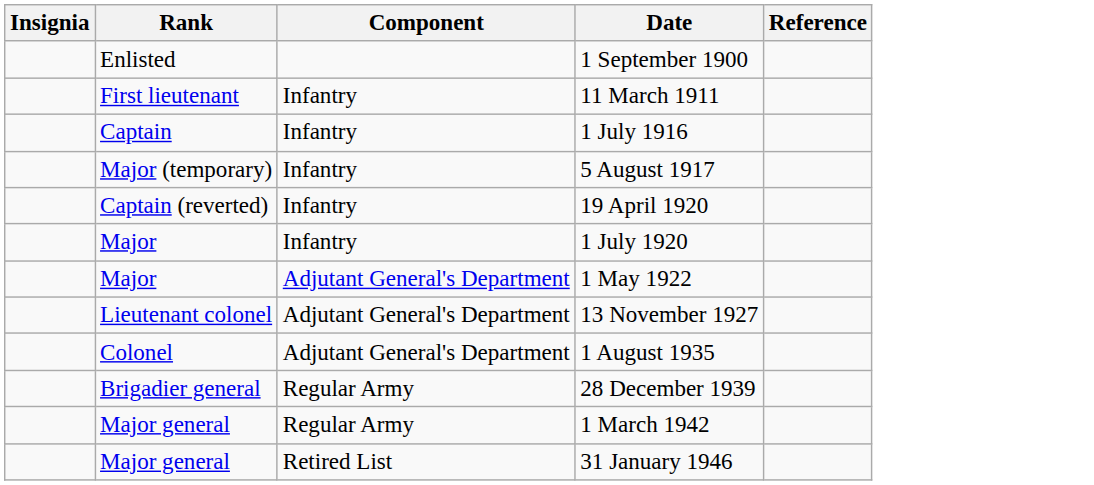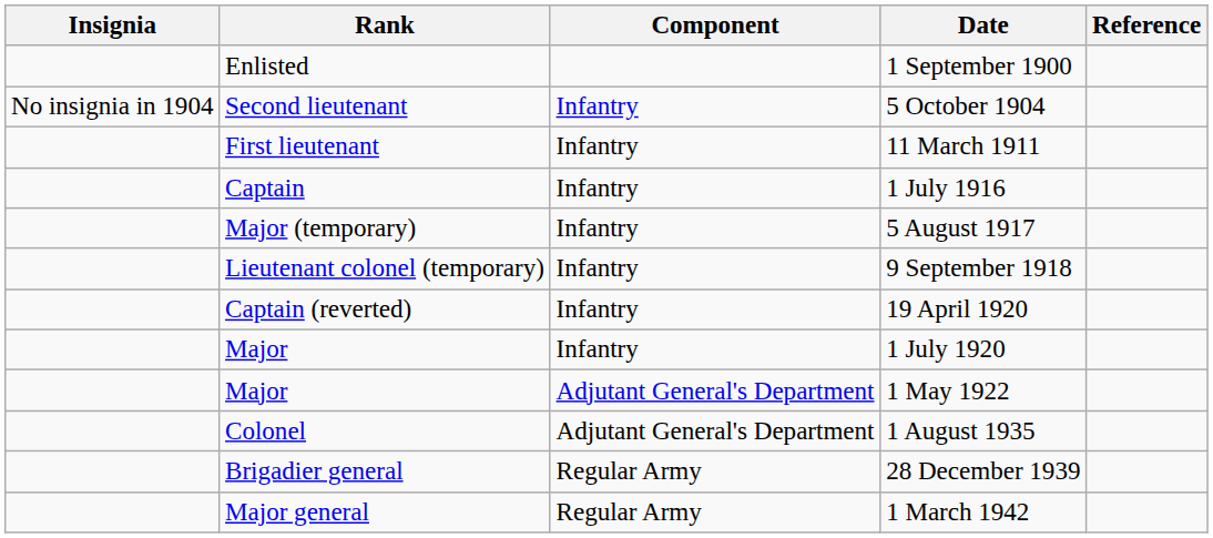 <table class="wikitable">
 <tr>
 <th scope=col>Insignia</th>
 <th scope=col>Rank</th>
 <th scope=col>Component</th>
 <th scope=col>Date</th>
 <th scope=col>Reference</th>
 </tr>
 <tr>
 <td></td>
 <td>Enlisted</td>
 <td></td>
 <td>1 September 1900</td>
+<td></td>
+</tr>
+<tr>
+<td>No insignia in 1904</td>
+<td><a href='#'>Second lieutenant</a></td>
+<td><a href='#'>Infantry</a></td>
+<td>5 October 1904</td>
 <td></td>
 </tr>
 <tr>
 <td></td>
 <td><a href='#'>First lieutenant</a></td>
 <td>Infantry</td>
 <td>11 March 1911</td>
 <td></td>
 </tr>
 <tr>
 <td></td>
 <td><a href='#'>Captain</a></td>
 <td>Infantry</td>
 <td>1 July 1916</td>
 <td></td>
 </tr>
 <tr>
 <td></td>
 <td><a href='#'>Major</a> (temporary)</td>
 <td>Infantry</td>
 <td>5 August 1917</td>
 <td></td>
 </tr>
 <tr>
 <td></td>
+<td><a href='#'>Lieutenant colonel</a> (temporary)</td>
+<td>Infantry</td>
+<td>9 September 1918</td>
+<td></td>
+</tr>
+<tr>
+<td></td>
 <td><a href='#'>Captain</a> (reverted)</td>
 <td>Infantry</td>
 <td>19 April 1920</td>
 <td></td>
 </tr>
 <tr>
 <td></td>
 <td><a href='#'>Major</a></td>
 <td>Infantry</td>
 <td>1 July 1920</td>
 <td></td>
 </tr>
 <tr>
 <td></td>
 <td><a href='#'>Major</a></td>
 <td><a href='#'>Adjutant General's Department</a></td>
 <td>1 May 1922</td>
-<td></td>
-</tr>
-<tr>
-<td></td>
-<td><a href='#'>Lieutenant colonel</a></td>
-<td>Adjutant General's Department</td>
-<td>13 November 1927</td>
 <td></td>
 </tr>
 <tr>
 <td></td>
 <td><a href='#'>Colonel</a></td>
 <td>Adjutant General's Department</td>
 <td>1 August 1935</td>
 <td></td>
 </tr>
 <tr>
 <td></td>
 <td><a href='#'>Brigadier general</a></td>
 <td>Regular Army</td>
 <td>28 December 1939</td>
 <td></td>
 </tr>
 <tr>
 <td></td>
 <td><a href='#'>Major general</a></td>
 <td>Regular Army</td>
 <td>1 March 1942</td>
 <td></td>
 </tr>
-<tr>
-<td></td>
-<td><a href='#'>Major general</a></td>
-<td>Retired List</td>
-<td>31 January 1946</td>
-<td></td>
-</tr>
 </table>
